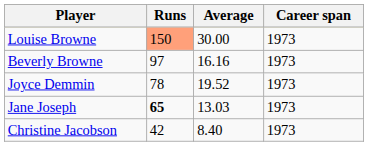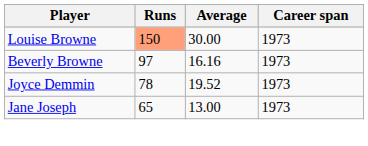 <table class="wikitable" style="width: 400px;">
 <tr bgcolor=#bdb76b>
 <th>Player</th>
 <th>Runs</th>
 <th>Average</th>
 <th>Career span</th>
 </tr>
 <tr>
 <td><a href='#'>Louise Browne</a></td>
 <td style="background: lightsalmon;">150</td>
 <td>30.00</td>
 <td>1973</td>
 </tr>
 <tr>
 <td><a href='#'>Beverly Browne</a></td>
 <td>97</td>
 <td>16.16</td>
 <td>1973</td>
 </tr>
 <tr>
 <td><a href='#'>Joyce Demmin</a></td>
 <td>78</td>
 <td>19.52</td>
 <td>1973</td>
 </tr>
 <tr>
 <td><a href='#'>Jane Joseph</a></td>
-<td><strong>65</strong></td>
-<td>13.03</td>
-<td>1973</td>
-</tr>
-<tr>
-<td><a href='#'>Christine Jacobson</a></td>
-<td>42</td>
-<td>8.40</td>
+<td>65</td>
+<td>13.00</td>
 <td>1973</td>
 </tr>
 </table>
